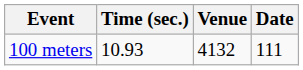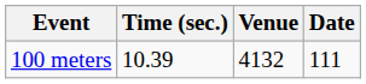 <table class="wikitable">
 <tr>
 <th>Event</th>
 <th>Time (sec.)</th>
 <th>Venue</th>
 <th>Date</th>
 </tr>
 <tr>
 <td><a href='#'>100 meters</a></td>
-<td>10.93</td>
+<td>10.39</td>
 <td>4132</td>
 <td>111</td>
 </tr>
 </table>
